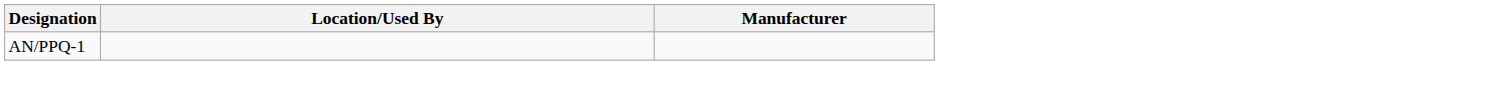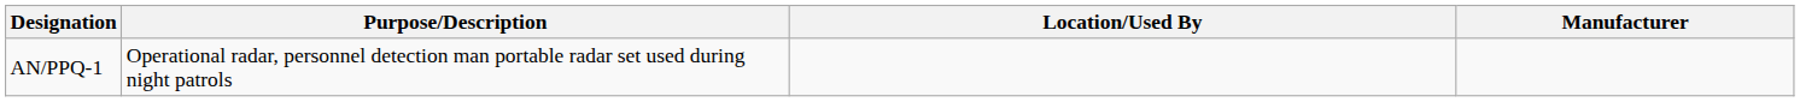 <table class="wikitable sortable">
 <tr>
 <th scope="col">Designation</th>
+<th scope="col" style="width: 500px;">Purpose/Description</th>
 <th scope="col" style="width: 500px;">Location/Used By</th>
 <th scope="col" style="width: 250px;">Manufacturer</th>
 </tr>
 <tr>
 <td>AN/PPQ-1</td>
+<td>Operational radar, personnel detection man portable radar set used during night patrols</td>
 <td></td>
 <td></td>
 </tr>
 </table>
